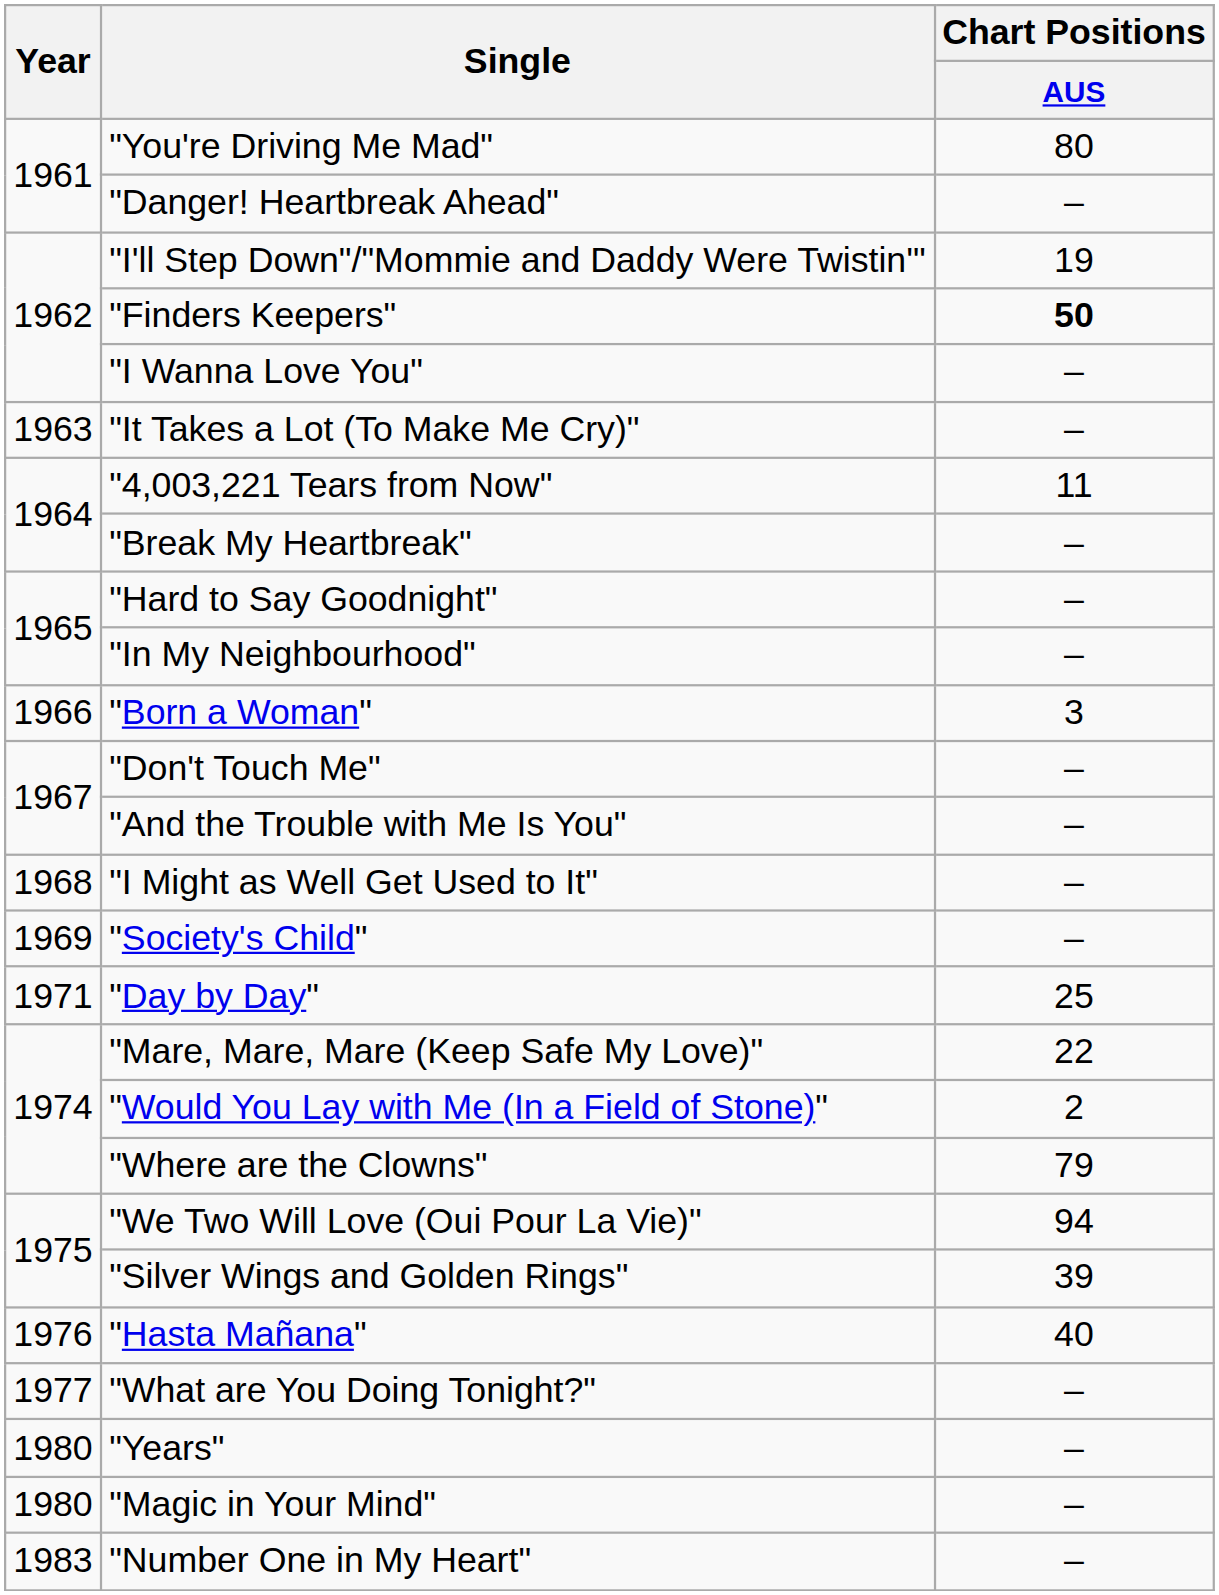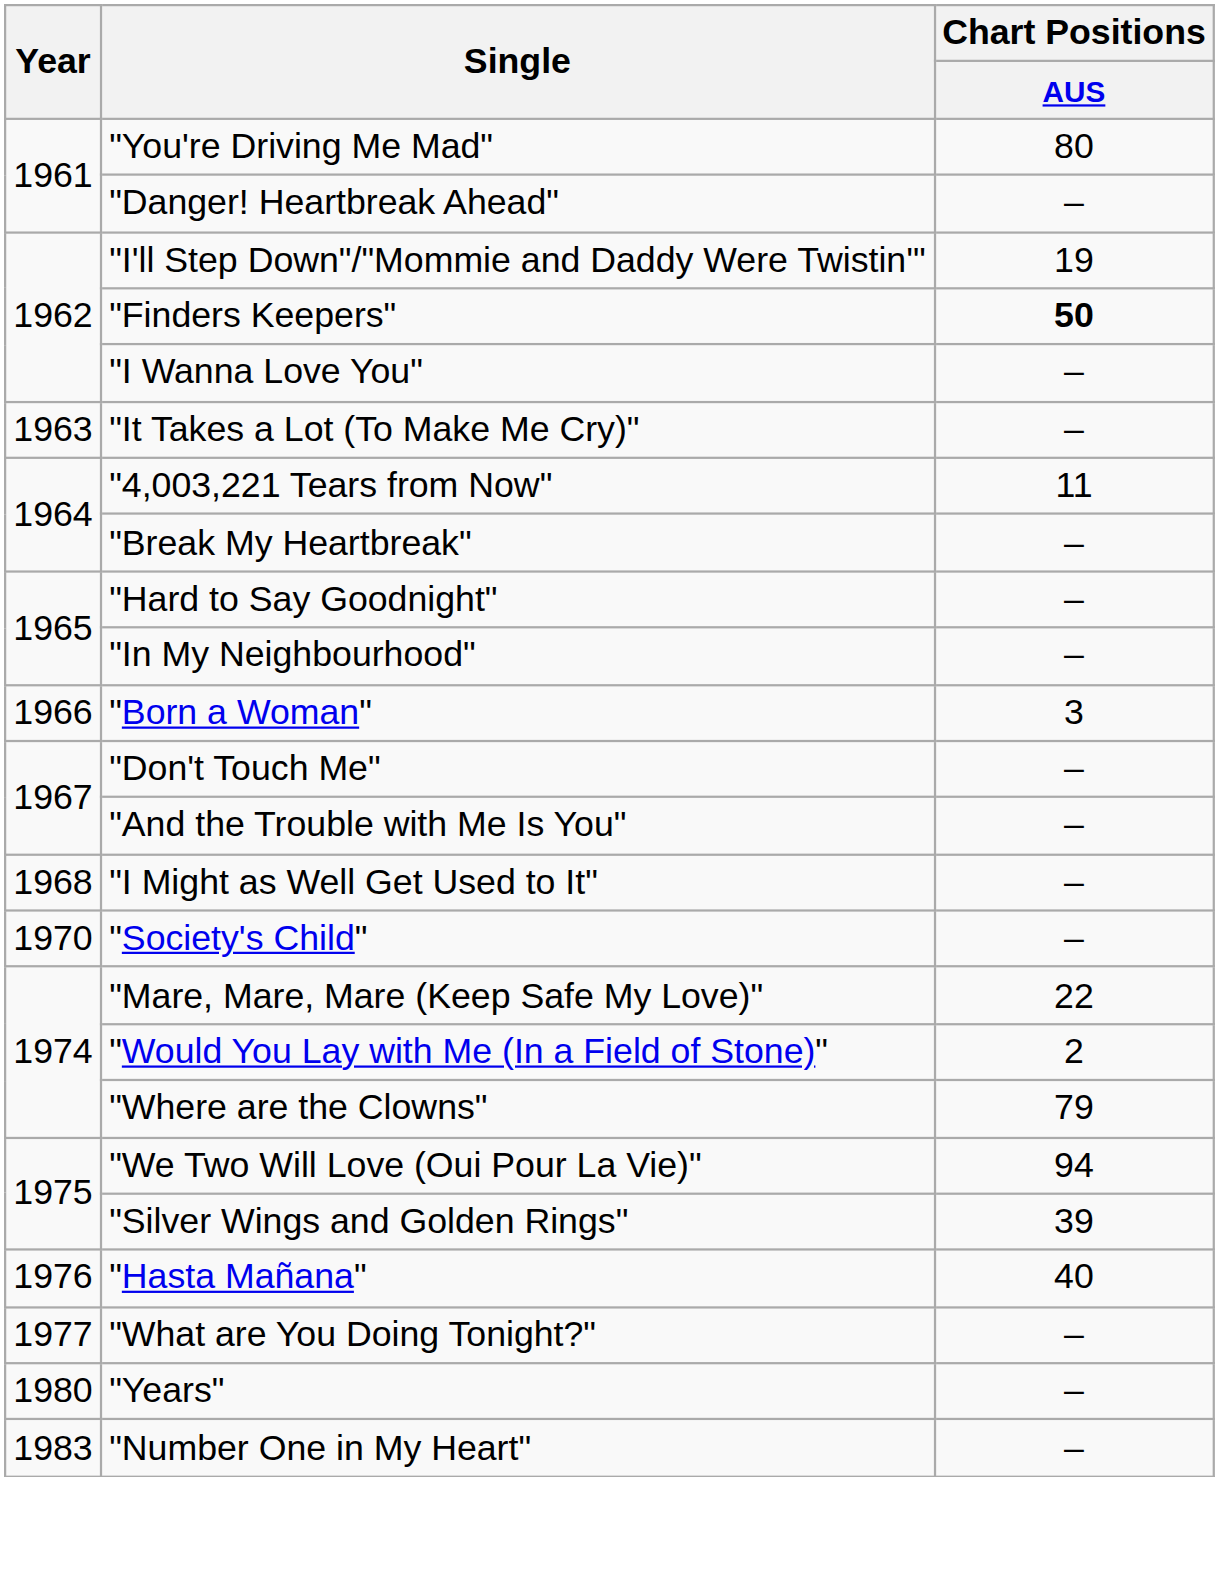 <table class="wikitable">
 <tr>
 <th rowspan="2">Year</th>
 <th rowspan="2">Single</th>
 <th colspan="1">Chart Positions</th>
 </tr>
 <tr>
 <th><small><a href='#'>AUS</a> </small></th>
 </tr>
 <tr>
 <td rowspan="2">1961</td>
 <td>"You're Driving Me Mad"</td>
 <td align="center">80</td>
 </tr>
 <tr>
 <td>"Danger! Heartbreak Ahead"</td>
 <td align="center">–</td>
 </tr>
 <tr>
 <td rowspan="3">1962</td>
 <td>"I'll Step Down"/"Mommie and Daddy Were Twistin'"</td>
 <td align="center">19</td>
 </tr>
 <tr>
 <td>"Finders Keepers"</td>
 <td align="center"><strong>50</strong></td>
 </tr>
 <tr>
 <td>"I Wanna Love You"</td>
 <td align="center">–</td>
 </tr>
 <tr>
 <td rowspan="1">1963</td>
 <td>"It Takes a Lot (To Make Me Cry)"</td>
 <td align="center">–</td>
 </tr>
 <tr>
 <td rowspan="2">1964</td>
 <td>"4,003,221 Tears from Now"</td>
 <td align="center">11</td>
 </tr>
 <tr>
 <td>"Break My Heartbreak"</td>
 <td align="center">–</td>
 </tr>
 <tr>
 <td rowspan="2">1965</td>
 <td>"Hard to Say Goodnight"</td>
 <td align="center">–</td>
 </tr>
 <tr>
 <td>"In My Neighbourhood"</td>
 <td align="center">–</td>
 </tr>
 <tr>
 <td rowspan="1">1966</td>
 <td>"<a href='#'>Born a Woman</a>"</td>
 <td align="center">3</td>
 </tr>
 <tr>
 <td rowspan="2">1967</td>
 <td>"Don't Touch Me"</td>
 <td align="center">–</td>
 </tr>
 <tr>
 <td>"And the Trouble with Me Is You"</td>
 <td align="center">–</td>
 </tr>
 <tr>
 <td rowspan="1">1968</td>
 <td>"I Might as Well Get Used to It"</td>
 <td align="center">–</td>
 </tr>
 <tr>
-<td rowspan="1">1969</td>
+<td rowspan="1">1970</td>
 <td>"<a href='#'>Society's Child</a>"</td>
 <td align="center">–</td>
-</tr>
-<tr>
-<td rowspan="1">1971</td>
-<td>"<a href='#'>Day by Day</a>"</td>
-<td align="center">25</td>
 </tr>
 <tr>
 <td rowspan="3">1974</td>
 <td>"Mare, Mare, Mare (Keep Safe My Love)"</td>
 <td align="center">22</td>
 </tr>
 <tr>
 <td>"<a href='#'>Would You Lay with Me (In a Field of Stone)</a>"</td>
 <td align="center">2</td>
 </tr>
 <tr>
 <td>"Where are the Clowns"</td>
 <td align="center">79</td>
 </tr>
 <tr>
 <td rowspan="2">1975</td>
 <td>"We Two Will Love (Oui Pour La Vie)"</td>
 <td align="center">94</td>
 </tr>
 <tr>
 <td>"Silver Wings and Golden Rings"</td>
 <td align="center">39</td>
 </tr>
 <tr>
 <td rowspan="1">1976</td>
 <td>"<a href='#'>Hasta Mañana</a>"</td>
 <td align="center">40</td>
 </tr>
 <tr>
 <td rowspan="1">1977</td>
 <td>"What are You Doing Tonight?"</td>
 <td align="center">–</td>
 </tr>
 <tr>
 <td rowspan="1">1980</td>
 <td>"Years"</td>
 <td align="center">–</td>
 </tr>
 <tr>
-<td rowspan="1">1980</td>
-<td>"Magic in Your Mind"</td>
-<td align="center">–</td>
-</tr>
-<tr>
 <td rowspan="1">1983</td>
 <td>"Number One in My Heart"</td>
 <td align="center">–</td>
 </tr>
 <tr>
 </tr>
 </table>
